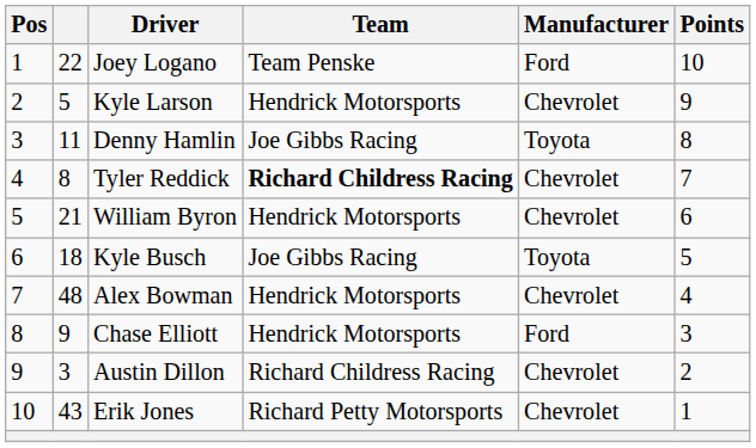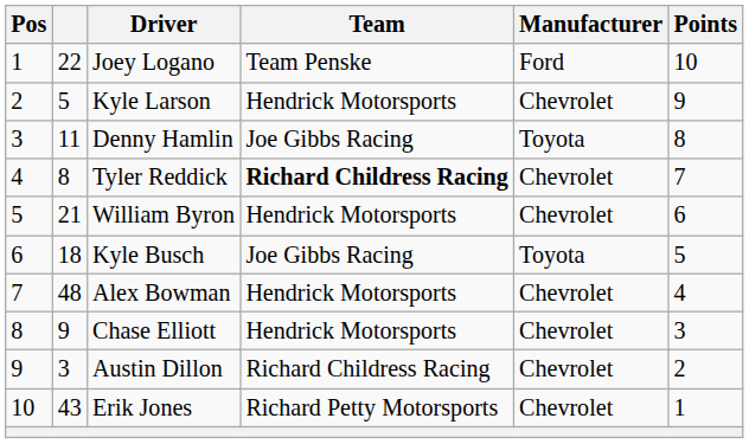 <table class="wikitable" style="font-size:98%">
 <tr>
 <th>Pos</th>
 <th></th>
 <th>Driver</th>
 <th>Team</th>
 <th>Manufacturer</th>
 <th>Points</th>
 </tr>
 <tr>
 <td>1</td>
 <td>22</td>
 <td>Joey Logano</td>
 <td>Team Penske</td>
 <td>Ford</td>
 <td>10</td>
 </tr>
 <tr>
 <td>2</td>
 <td>5</td>
 <td>Kyle Larson</td>
 <td>Hendrick Motorsports</td>
 <td>Chevrolet</td>
 <td>9</td>
 </tr>
 <tr>
 <td>3</td>
 <td>11</td>
 <td>Denny Hamlin</td>
 <td>Joe Gibbs Racing</td>
 <td>Toyota</td>
 <td>8</td>
 </tr>
 <tr>
 <td>4</td>
 <td>8</td>
 <td>Tyler Reddick</td>
 <td><strong>Richard Childress Racing</strong></td>
 <td>Chevrolet</td>
 <td>7</td>
 </tr>
 <tr>
 <td>5</td>
 <td>21</td>
 <td>William Byron</td>
 <td>Hendrick Motorsports</td>
 <td>Chevrolet</td>
 <td>6</td>
 </tr>
 <tr>
 <td>6</td>
 <td>18</td>
 <td>Kyle Busch</td>
 <td>Joe Gibbs Racing</td>
 <td>Toyota</td>
 <td>5</td>
 </tr>
 <tr>
 <td>7</td>
 <td>48</td>
 <td>Alex Bowman</td>
 <td>Hendrick Motorsports</td>
 <td>Chevrolet</td>
 <td>4</td>
 </tr>
 <tr>
 <td>8</td>
 <td>9</td>
 <td>Chase Elliott</td>
 <td>Hendrick Motorsports</td>
-<td>Ford</td>
+<td>Chevrolet</td>
 <td>3</td>
 </tr>
 <tr>
 <td>9</td>
 <td>3</td>
 <td>Austin Dillon</td>
 <td>Richard Childress Racing</td>
 <td>Chevrolet</td>
 <td>2</td>
 </tr>
 <tr>
 <td>10</td>
 <td>43</td>
 <td>Erik Jones</td>
 <td>Richard Petty Motorsports</td>
 <td>Chevrolet</td>
 <td>1</td>
 </tr>
 <tr>
 <th colspan="6"></th>
 </tr>
 </table>
